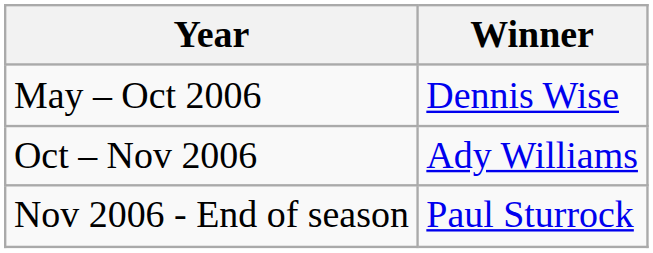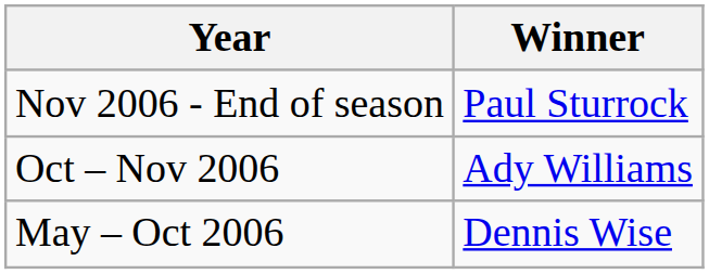 <table class="wikitable">
 <tr>
 <th>Year</th>
 <th>Winner</th>
 </tr>
 <tr>
-<td>May – Oct 2006</td>
-<td> <a href='#'>Dennis Wise</a></td>
+<td>Nov 2006 - End of season</td>
+<td> <a href='#'>Paul Sturrock</a></td>
 </tr>
 <tr>
 <td>Oct – Nov 2006</td>
 <td> <a href='#'>Ady Williams</a></td>
 </tr>
 <tr>
-<td>Nov 2006 - End of season</td>
-<td> <a href='#'>Paul Sturrock</a></td>
+<td>May – Oct 2006</td>
+<td> <a href='#'>Dennis Wise</a></td>
 </tr>
 </table>
